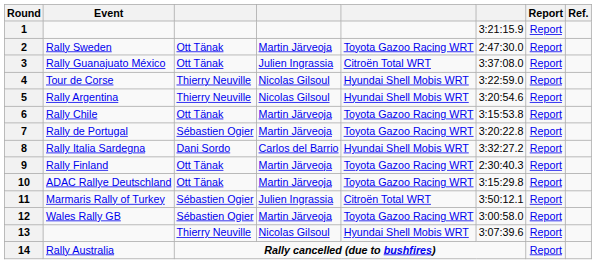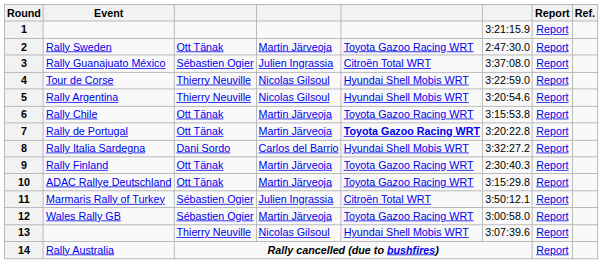 <table class="wikitable" style="font-size: 85%;">
 <tr>
 <th>Round</th>
 <th>Event</th>
 <th></th>
 <th></th>
 <th></th>
 <th></th>
 <th>Report</th>
 <th>Ref.</th>
 </tr>
 <tr>
 <th>1</th>
 <td></td>
 <td></td>
 <td></td>
 <td></td>
 <td align="center">3:21:15.9</td>
 <td align="center"><a href='#'>Report</a></td>
 <td align="center"></td>
 </tr>
 <tr>
 <th>2</th>
 <td> <a href='#'>Rally Sweden</a></td>
 <td> <a href='#'>Ott Tänak</a></td>
 <td> <a href='#'>Martin Järveoja</a></td>
 <td nowrap> <a href='#'>Toyota Gazoo Racing WRT</a></td>
 <td align="center">2:47:30.0</td>
 <td align="center"><a href='#'>Report</a></td>
 <td align="center"></td>
 </tr>
 <tr>
 <th>3</th>
 <td> <a href='#'>Rally Guanajuato México</a></td>
-<td> <a href='#'>Ott Tänak</a></td>
+<td> <a href='#'>Sébastien Ogier</a></td>
 <td> <a href='#'>Julien Ingrassia</a></td>
 <td> <a href='#'>Citroën Total WRT</a></td>
 <td align="center">3:37:08.0</td>
 <td align="center"><a href='#'>Report</a></td>
 <td align="center"></td>
 </tr>
 <tr>
 <th>4</th>
 <td> <a href='#'>Tour de Corse</a></td>
 <td> <a href='#'>Thierry Neuville</a></td>
 <td> <a href='#'>Nicolas Gilsoul</a></td>
 <td> <a href='#'>Hyundai Shell Mobis WRT</a></td>
 <td align="center">3:22:59.0</td>
 <td align="center"><a href='#'>Report</a></td>
 <td align="center"></td>
 </tr>
 <tr>
 <th>5</th>
 <td> <a href='#'>Rally Argentina</a></td>
 <td> <a href='#'>Thierry Neuville</a></td>
 <td> <a href='#'>Nicolas Gilsoul</a></td>
 <td> <a href='#'>Hyundai Shell Mobis WRT</a></td>
 <td align="center">3:20:54.6</td>
 <td align="center"><a href='#'>Report</a></td>
 <td align="center"></td>
 </tr>
 <tr>
 <th>6</th>
 <td> <a href='#'>Rally Chile</a></td>
 <td> <a href='#'>Ott Tänak</a></td>
 <td> <a href='#'>Martin Järveoja</a></td>
 <td> <a href='#'>Toyota Gazoo Racing WRT</a></td>
 <td align="center">3:15:53.8</td>
 <td align="center"><a href='#'>Report</a></td>
 <td align="center"></td>
 </tr>
 <tr>
 <th>7</th>
 <td> <a href='#'>Rally de Portugal</a></td>
-<td> <a href='#'>Sébastien Ogier</a></td>
+<td> <a href='#'>Ott Tänak</a></td>
 <td> <a href='#'>Martin Järveoja</a></td>
-<td> <a href='#'>Toyota Gazoo Racing WRT</a></td>
+<td><strong> <a href='#'>Toyota Gazoo Racing WRT</a></strong></td>
 <td align="center">3:20:22.8</td>
 <td align="center"><a href='#'>Report</a></td>
 <td align="center"></td>
 </tr>
 <tr>
 <th>8</th>
 <td> <a href='#'>Rally Italia Sardegna</a></td>
 <td> <a href='#'>Dani Sordo</a></td>
 <td nowrap> <a href='#'>Carlos del Barrio</a></td>
 <td> <a href='#'>Hyundai Shell Mobis WRT</a></td>
 <td align="center">3:32:27.2</td>
 <td align="center"><a href='#'>Report</a></td>
 <td align="center"></td>
 </tr>
 <tr>
 <th>9</th>
 <td> <a href='#'>Rally Finland</a></td>
 <td> <a href='#'>Ott Tänak</a></td>
 <td> <a href='#'>Martin Järveoja</a></td>
 <td> <a href='#'>Toyota Gazoo Racing WRT</a></td>
 <td align="center">2:30:40.3</td>
 <td align="center"><a href='#'>Report</a></td>
 <td align="center"></td>
 </tr>
 <tr>
 <th>10</th>
 <td> <a href='#'>ADAC Rallye Deutschland</a></td>
 <td> <a href='#'>Ott Tänak</a></td>
 <td> <a href='#'>Martin Järveoja</a></td>
 <td> <a href='#'>Toyota Gazoo Racing WRT</a></td>
 <td align="center">3:15:29.8</td>
 <td align="center"><a href='#'>Report</a></td>
 <td align="center"></td>
 </tr>
 <tr>
 <th>11</th>
 <td> <a href='#'>Marmaris Rally of Turkey</a></td>
 <td> <a href='#'>Sébastien Ogier</a></td>
 <td> <a href='#'>Julien Ingrassia</a></td>
 <td> <a href='#'>Citroën Total WRT</a></td>
 <td align="center">3:50:12.1</td>
 <td align="center"><a href='#'>Report</a></td>
 <td align="center"></td>
 </tr>
 <tr>
 <th>12</th>
 <td> <a href='#'>Wales Rally GB</a></td>
 <td> <a href='#'>Sébastien Ogier</a></td>
 <td> <a href='#'>Martin Järveoja</a></td>
 <td> <a href='#'>Toyota Gazoo Racing WRT</a></td>
 <td align="center">3:00:58.0</td>
 <td align="center"><a href='#'>Report</a></td>
 <td align="center"></td>
 </tr>
 <tr>
 <th>13</th>
 <td></td>
 <td> <a href='#'>Thierry Neuville</a></td>
 <td> <a href='#'>Nicolas Gilsoul</a></td>
 <td> <a href='#'>Hyundai Shell Mobis WRT</a></td>
 <td align="center">3:07:39.6</td>
 <td align="center"><a href='#'>Report</a></td>
 <td align="center"></td>
 </tr>
 <tr>
 <th>14</th>
 <td> <a href='#'>Rally Australia</a></td>
 <td colspan="4" align="center"><strong><em>Rally cancelled<strong> (due to <a href='#'>bushfires</a>)<em></td>
 <td align="center"><a href='#'>Report</a></td>
 <td align="center"></td>
 </tr>
 </table>
